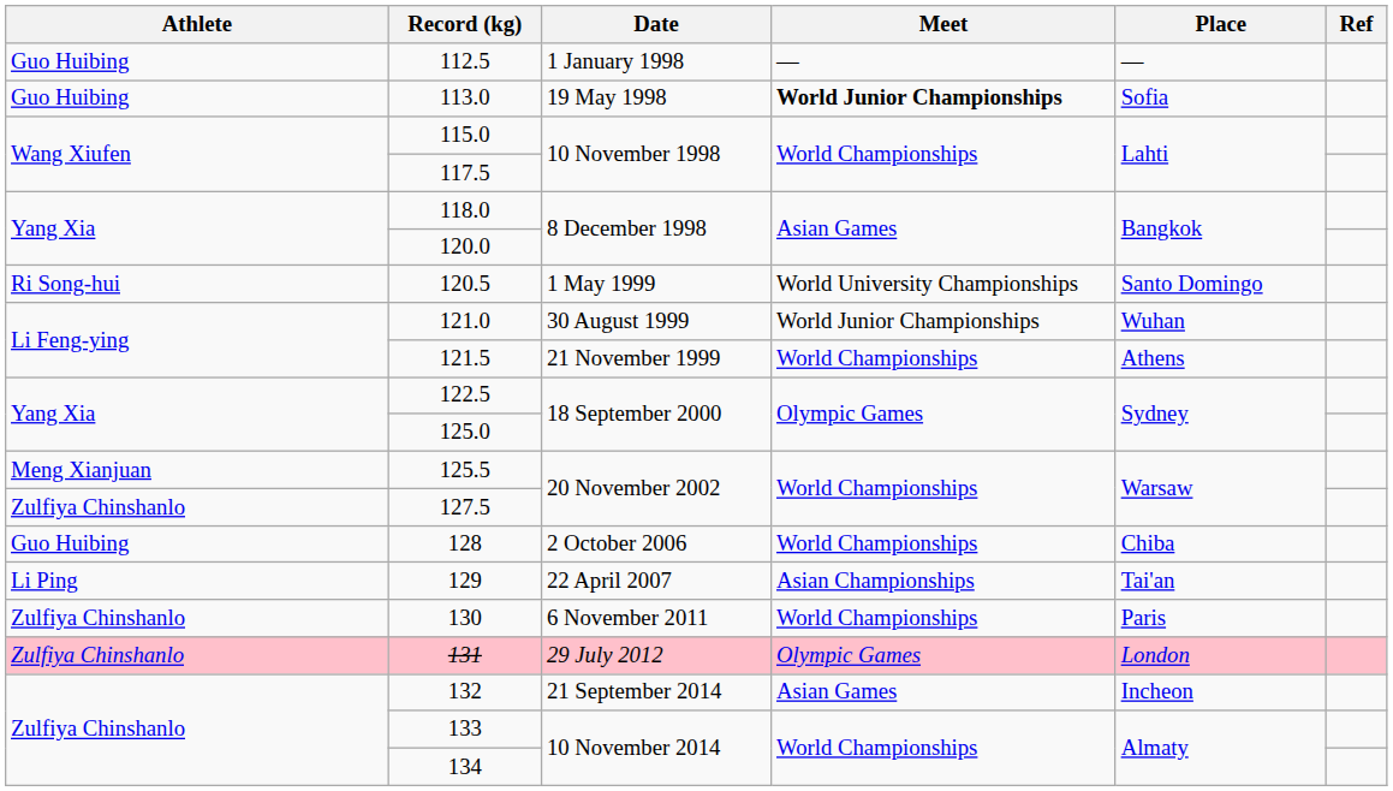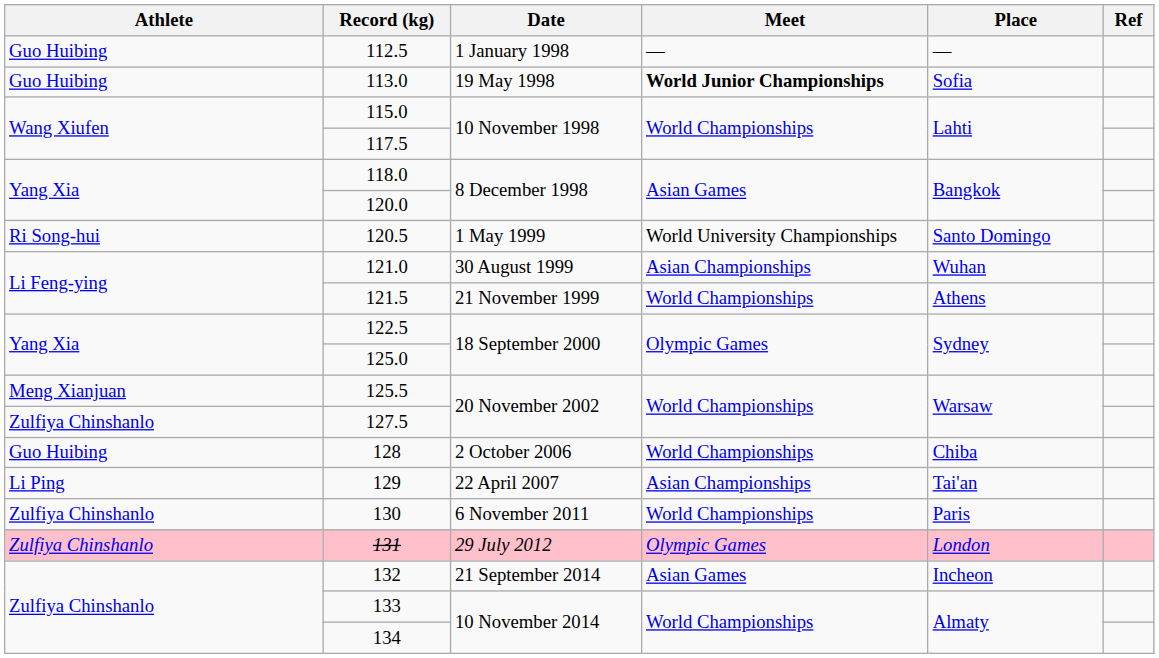 <table class="wikitable" style="font-size:90%; width: 70%;">
 <tr>
 <th width=20%>Athlete</th>
 <th width=8%>Record (kg)</th>
 <th width=12%>Date</th>
 <th width=18%>Meet</th>
 <th width=11%>Place</th>
 <th width=3%>Ref</th>
 </tr>
 <tr>
 <td> <a href='#'>Guo Huibing</a></td>
 <td align="center">112.5</td>
 <td>1 January 1998</td>
 <td>—</td>
 <td>—</td>
 <td></td>
 </tr>
 <tr>
 <td> <a href='#'>Guo Huibing</a></td>
 <td align="center">113.0</td>
 <td>19 May 1998</td>
 <td><strong>World Junior Championships</strong></td>
 <td><a href='#'>Sofia</a></td>
 <td></td>
 </tr>
 <tr>
 <td rowspan=2> <a href='#'>Wang Xiufen</a></td>
 <td align="center">115.0</td>
 <td rowspan=2>10 November 1998</td>
 <td rowspan=2><a href='#'>World Championships</a></td>
 <td rowspan=2><a href='#'>Lahti</a></td>
 <td></td>
 </tr>
 <tr>
 <td align="center">117.5</td>
 <td></td>
 </tr>
 <tr>
 <td rowspan=2> <a href='#'>Yang Xia</a></td>
 <td align="center">118.0</td>
 <td rowspan=2>8 December 1998</td>
 <td rowspan=2><a href='#'>Asian Games</a></td>
 <td rowspan=2><a href='#'>Bangkok</a></td>
 <td></td>
 </tr>
 <tr>
 <td align="center">120.0</td>
 <td></td>
 </tr>
 <tr>
 <td> <a href='#'>Ri Song-hui</a></td>
 <td align="center">120.5</td>
 <td>1 May 1999</td>
 <td>World University Championships</td>
 <td><a href='#'>Santo Domingo</a></td>
 <td></td>
 </tr>
 <tr>
 <td rowspan=2> <a href='#'>Li Feng-ying</a></td>
 <td align="center">121.0</td>
 <td>30 August 1999</td>
-<td>World Junior Championships</td>
+<td><a href='#'>Asian Championships</a></td>
 <td><a href='#'>Wuhan</a></td>
 <td></td>
 </tr>
 <tr>
 <td align="center">121.5</td>
 <td>21 November 1999</td>
 <td><a href='#'>World Championships</a></td>
 <td><a href='#'>Athens</a></td>
 <td></td>
 </tr>
 <tr>
 <td rowspan=2> <a href='#'>Yang Xia</a></td>
 <td align="center">122.5</td>
 <td rowspan=2>18 September 2000</td>
 <td rowspan=2><a href='#'>Olympic Games</a></td>
 <td rowspan=2><a href='#'>Sydney</a></td>
 <td></td>
 </tr>
 <tr>
 <td align="center">125.0</td>
 <td></td>
 </tr>
 <tr>
 <td> <a href='#'>Meng Xianjuan</a></td>
 <td align="center">125.5</td>
 <td rowspan=2>20 November 2002</td>
 <td rowspan=2><a href='#'>World Championships</a></td>
 <td rowspan=2><a href='#'>Warsaw</a></td>
 <td></td>
 </tr>
 <tr>
 <td> <a href='#'>Zulfiya Chinshanlo</a></td>
 <td align="center">127.5</td>
 <td></td>
 </tr>
 <tr>
 <td> <a href='#'>Guo Huibing</a></td>
 <td align="center">128</td>
 <td>2 October 2006</td>
 <td><a href='#'>World Championships</a></td>
 <td><a href='#'>Chiba</a></td>
 <td></td>
 </tr>
 <tr>
 <td> <a href='#'>Li Ping</a></td>
 <td align="center">129</td>
 <td>22 April 2007</td>
 <td><a href='#'>Asian Championships</a></td>
 <td><a href='#'>Tai'an</a></td>
 <td></td>
 </tr>
 <tr>
 <td> <a href='#'>Zulfiya Chinshanlo</a></td>
 <td align="center">130</td>
 <td>6 November 2011</td>
 <td><a href='#'>World Championships</a></td>
 <td><a href='#'>Paris</a></td>
 <td></td>
 </tr>
 <tr bgcolor=pink>
 <td><em> <a href='#'>Zulfiya Chinshanlo</a></em></td>
 <td align="center"><em><s>131</s></em></td>
 <td><em>29 July 2012</em></td>
 <td><em><a href='#'>Olympic Games</a></em></td>
 <td><em><a href='#'>London</a></em></td>
 <td></td>
 </tr>
 <tr>
 <td rowspan=3> <a href='#'>Zulfiya Chinshanlo</a></td>
 <td align="center">132</td>
 <td>21 September 2014</td>
 <td><a href='#'>Asian Games</a></td>
 <td><a href='#'>Incheon</a></td>
 <td></td>
 </tr>
 <tr>
 <td align="center">133</td>
 <td rowspan=2>10 November 2014</td>
 <td rowspan=2><a href='#'>World Championships</a></td>
 <td rowspan=2><a href='#'>Almaty</a></td>
 <td></td>
 </tr>
 <tr>
 <td align="center">134</td>
 <td></td>
 </tr>
 </table>
